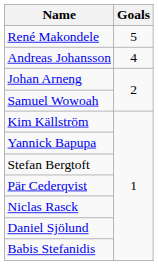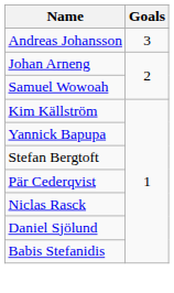 <table class="wikitable">
 <tr>
 <th>Name</th>
 <th>Goals</th>
 </tr>
 <tr>
-<td> <a href='#'>René Makondele</a></td>
-<td align=center>5</td>
-</tr>
-<tr>
 <td> <a href='#'>Andreas Johansson</a></td>
-<td align=center>4</td>
+<td align=center>3</td>
 </tr>
 <tr>
 <td> <a href='#'>Johan Arneng</a></td>
 <td rowspan="2" style="text-align:center;">2</td>
 </tr>
 <tr>
 <td> <a href='#'>Samuel Wowoah</a></td>
 </tr>
 <tr>
 <td> <a href='#'>Kim Källström</a></td>
 <td rowspan="7" style="text-align:center;">1</td>
 </tr>
 <tr>
 <td> <a href='#'>Yannick Bapupa</a></td>
 </tr>
 <tr>
 <td> Stefan Bergtoft</td>
 </tr>
 <tr>
 <td> <a href='#'>Pär Cederqvist</a></td>
 </tr>
 <tr>
 <td> <a href='#'>Niclas Rasck</a></td>
 </tr>
 <tr>
 <td> <a href='#'>Daniel Sjölund</a></td>
 </tr>
 <tr>
 <td> <a href='#'>Babis Stefanidis</a></td>
 </tr>
 </table>
